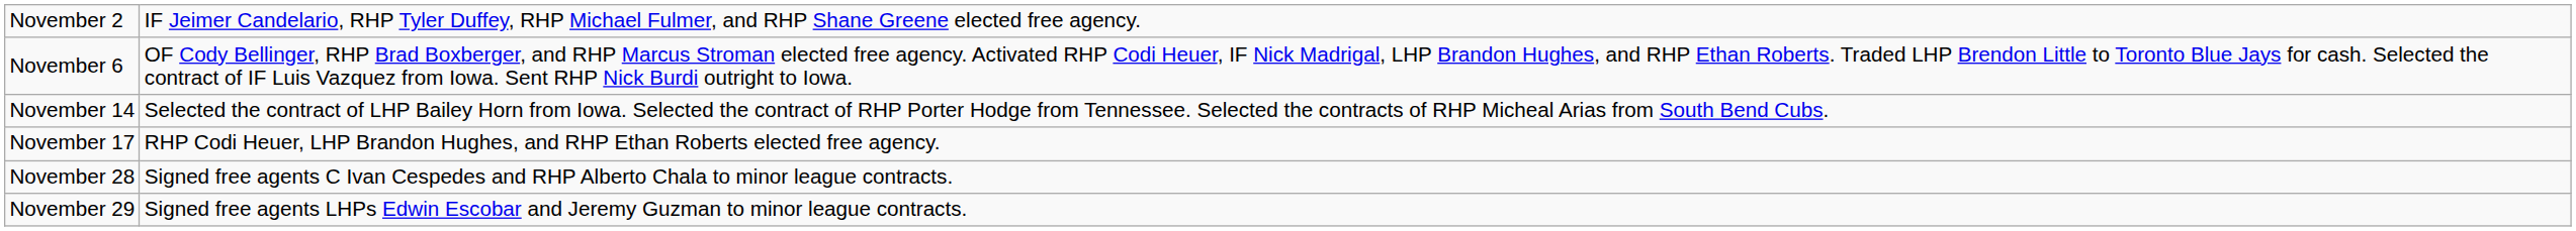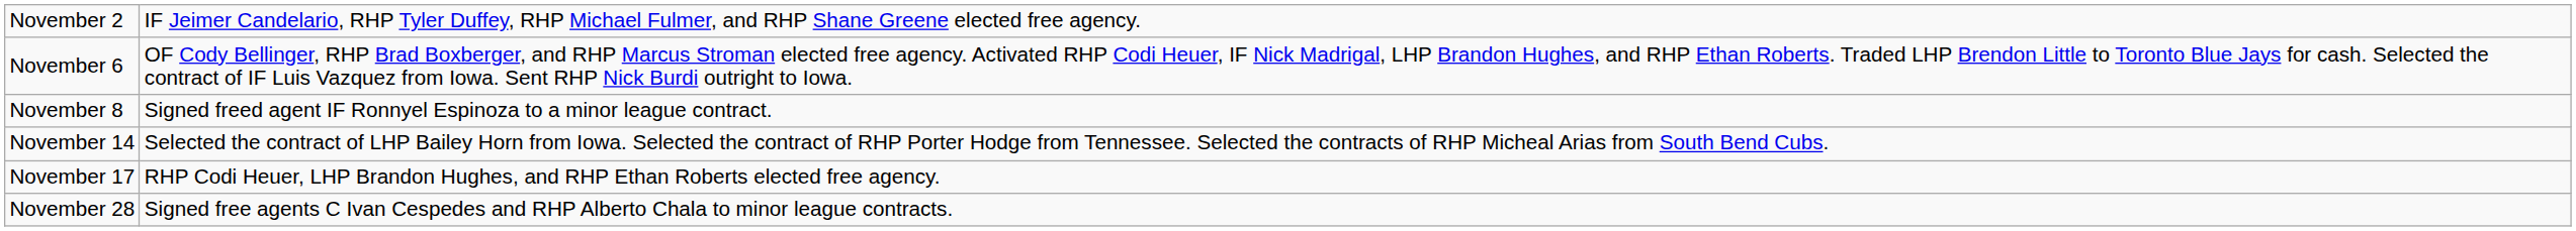 <table class="wikitable">
 <tr>
 <td>November 2</td>
 <td>IF <a href='#'>Jeimer Candelario</a>, RHP <a href='#'>Tyler Duffey</a>, RHP <a href='#'>Michael Fulmer</a>, and RHP <a href='#'>Shane Greene</a> elected free agency.</td>
 </tr>
 <tr>
 <td>November 6</td>
 <td>OF <a href='#'>Cody Bellinger</a>, RHP <a href='#'>Brad Boxberger</a>, and RHP <a href='#'>Marcus Stroman</a> elected free agency. Activated RHP <a href='#'>Codi Heuer</a>, IF <a href='#'>Nick Madrigal</a>, LHP <a href='#'>Brandon Hughes</a>, and RHP <a href='#'>Ethan Roberts</a>. Traded LHP <a href='#'>Brendon Little</a> to <a href='#'>Toronto Blue Jays</a> for cash. Selected the contract of IF Luis Vazquez from Iowa. Sent RHP <a href='#'>Nick Burdi</a> outright to Iowa.</td>
+</tr>
+<tr>
+<td>November 8</td>
+<td>Signed freed agent IF Ronnyel Espinoza to a minor league contract.</td>
 </tr>
 <tr>
 <td>November 14</td>
 <td>Selected the contract of LHP Bailey Horn from Iowa. Selected the contract of RHP Porter Hodge from Tennessee. Selected the contracts of RHP Micheal Arias from <a href='#'>South Bend Cubs</a>.</td>
 </tr>
 <tr>
 <td>November 17</td>
 <td>RHP Codi Heuer, LHP Brandon Hughes, and RHP Ethan Roberts elected free agency.</td>
 </tr>
 <tr>
 <td>November 28</td>
 <td>Signed free agents C Ivan Cespedes and RHP Alberto Chala to minor league contracts.</td>
 </tr>
-<tr>
-<td>November 29</td>
-<td>Signed free agents LHPs <a href='#'>Edwin Escobar</a> and Jeremy Guzman to minor league contracts.</td>
-</tr>
 </table>
